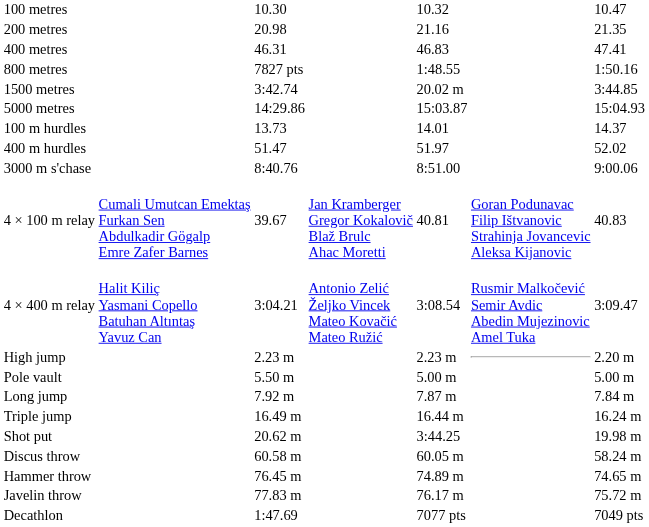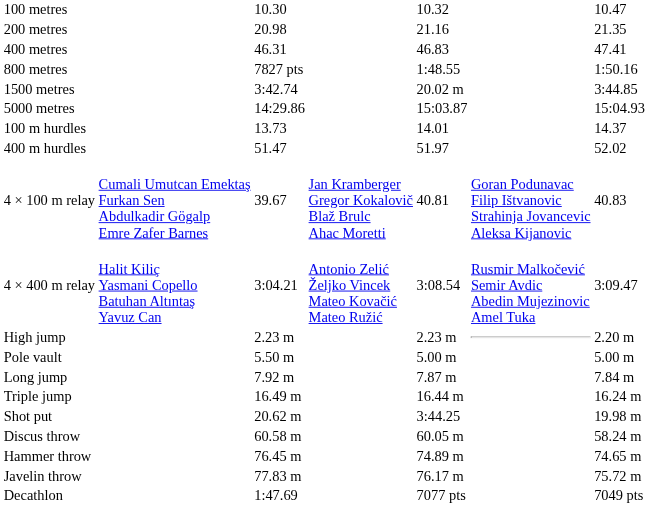 <table>
 <tr>
 <td>100 metres</td>
 <td></td>
 <td>10.30</td>
 <td></td>
 <td>10.32</td>
 <td></td>
 <td>10.47</td>
 </tr>
 <tr>
 <td>200 metres</td>
 <td></td>
 <td>20.98</td>
 <td></td>
 <td>21.16</td>
 <td></td>
 <td>21.35</td>
 </tr>
 <tr>
 <td>400 metres</td>
 <td></td>
 <td>46.31</td>
 <td></td>
 <td>46.83</td>
 <td></td>
 <td>47.41</td>
 </tr>
 <tr>
 <td>800 metres</td>
 <td></td>
 <td>7827 pts</td>
 <td></td>
 <td>1:48.55</td>
 <td></td>
 <td>1:50.16</td>
 </tr>
 <tr>
 <td>1500 metres</td>
 <td></td>
 <td>3:42.74</td>
 <td></td>
 <td>20.02 m</td>
 <td></td>
 <td>3:44.85</td>
 </tr>
 <tr>
 <td>5000 metres</td>
 <td></td>
 <td>14:29.86</td>
 <td></td>
 <td>15:03.87</td>
 <td></td>
 <td>15:04.93</td>
 </tr>
 <tr>
 <td>100 m hurdles</td>
 <td></td>
 <td>13.73</td>
 <td></td>
 <td>14.01</td>
 <td></td>
 <td>14.37</td>
 </tr>
 <tr>
 <td>400 m hurdles</td>
 <td></td>
 <td>51.47</td>
 <td></td>
 <td>51.97</td>
 <td></td>
 <td>52.02</td>
-</tr>
-<tr>
-<td>3000 m s'chase</td>
-<td></td>
-<td>8:40.76</td>
-<td></td>
-<td>8:51.00</td>
-<td></td>
-<td>9:00.06</td>
 </tr>
 <tr>
 <td>4 × 100 m relay</td>
 <td><br><a href='#'>Cumali Umutcan Emektaş</a><br><a href='#'>Furkan Sen</a><br><a href='#'>Abdulkadir Gögalp</a><br><a href='#'>Emre Zafer Barnes</a></td>
 <td>39.67</td>
 <td><br><a href='#'>Jan Kramberger</a><br><a href='#'>Gregor Kokalovič</a><br><a href='#'>Blaž Brulc</a><br><a href='#'>Ahac Moretti</a></td>
 <td>40.81</td>
 <td><br><a href='#'>Goran Podunavac</a><br><a href='#'>Filip Ištvanovic</a><br><a href='#'>Strahinja Jovancevic</a><br><a href='#'>Aleksa Kijanovic</a></td>
 <td>40.83</td>
 </tr>
 <tr>
 <td>4 × 400 m relay</td>
 <td><br><a href='#'>Halit Kiliç</a><br><a href='#'>Yasmani Copello</a><br><a href='#'>Batuhan Altıntaş</a><br><a href='#'>Yavuz Can</a></td>
 <td>3:04.21</td>
 <td><br><a href='#'>Antonio Zelić</a><br><a href='#'>Željko Vincek</a><br><a href='#'>Mateo Kovačić</a><br><a href='#'>Mateo Ružić</a></td>
 <td>3:08.54</td>
 <td><br><a href='#'>Rusmir Malkočević</a><br><a href='#'>Semir Avdic</a><br><a href='#'>Abedin Mujezinovic</a><br><a href='#'>Amel Tuka</a></td>
 <td>3:09.47</td>
 </tr>
 <tr>
 <td>High jump</td>
 <td></td>
 <td>2.23 m</td>
 <td></td>
 <td>2.23 m</td>
 <td><hr></td>
 <td>2.20 m</td>
 </tr>
 <tr>
 <td>Pole vault</td>
 <td></td>
 <td>5.50 m</td>
 <td></td>
 <td>5.00 m</td>
 <td></td>
 <td>5.00 m</td>
 </tr>
 <tr>
 <td>Long jump</td>
 <td></td>
 <td>7.92 m</td>
 <td></td>
 <td>7.87 m</td>
 <td></td>
 <td>7.84 m</td>
 </tr>
 <tr>
 <td>Triple jump</td>
 <td></td>
 <td>16.49 m</td>
 <td></td>
 <td>16.44 m</td>
 <td></td>
 <td>16.24 m</td>
 </tr>
 <tr>
 <td>Shot put</td>
 <td></td>
 <td>20.62 m</td>
 <td></td>
 <td>3:44.25</td>
 <td></td>
 <td>19.98 m</td>
 </tr>
 <tr>
 <td>Discus throw</td>
 <td></td>
 <td>60.58 m</td>
 <td></td>
 <td>60.05 m</td>
 <td></td>
 <td>58.24 m</td>
 </tr>
 <tr>
 <td>Hammer throw</td>
 <td></td>
 <td>76.45 m</td>
 <td></td>
 <td>74.89 m</td>
 <td></td>
 <td>74.65 m</td>
 </tr>
 <tr>
 <td>Javelin throw</td>
 <td></td>
 <td>77.83 m</td>
 <td></td>
 <td>76.17 m</td>
 <td></td>
 <td>75.72 m</td>
 </tr>
 <tr>
 <td>Decathlon</td>
 <td></td>
 <td>1:47.69</td>
 <td></td>
 <td>7077 pts</td>
 <td></td>
 <td>7049 pts</td>
 </tr>
 </table>
